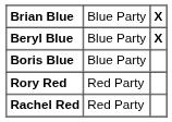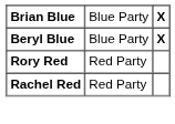 <table border="1" cellpadding="4" cellspacing="0" align="center">
 <tr>
 <td><strong>Brian Blue</strong></td>
 <td>Blue Party</td>
 <td><strong>X</strong></td>
 </tr>
 <tr>
 <td><strong>Beryl Blue</strong></td>
 <td>Blue Party</td>
 <td><strong>X</strong></td>
 </tr>
 <tr>
-<td><strong>Boris Blue</strong></td>
-<td>Blue Party</td>
-<td></td>
-</tr>
-<tr>
 <td><strong>Rory Red</strong></td>
 <td>Red Party</td>
 <td></td>
 </tr>
 <tr>
 <td><strong>Rachel Red</strong></td>
 <td>Red Party</td>
 <td></td>
 </tr>
 </table>
